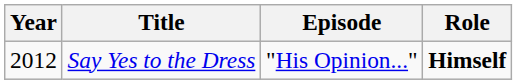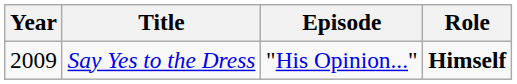 <table class="wikitable">
 <tr>
 <th>Year</th>
 <th>Title</th>
 <th>Episode</th>
 <th>Role</th>
 </tr>
 <tr>
-<td>2012</td>
+<td>2009</td>
 <td><em><a href='#'>Say Yes to the Dress</a></em></td>
 <td>"<a href='#'>His Opinion...</a>"</td>
 <td><strong>Himself</strong></td>
 </tr>
 </table>
